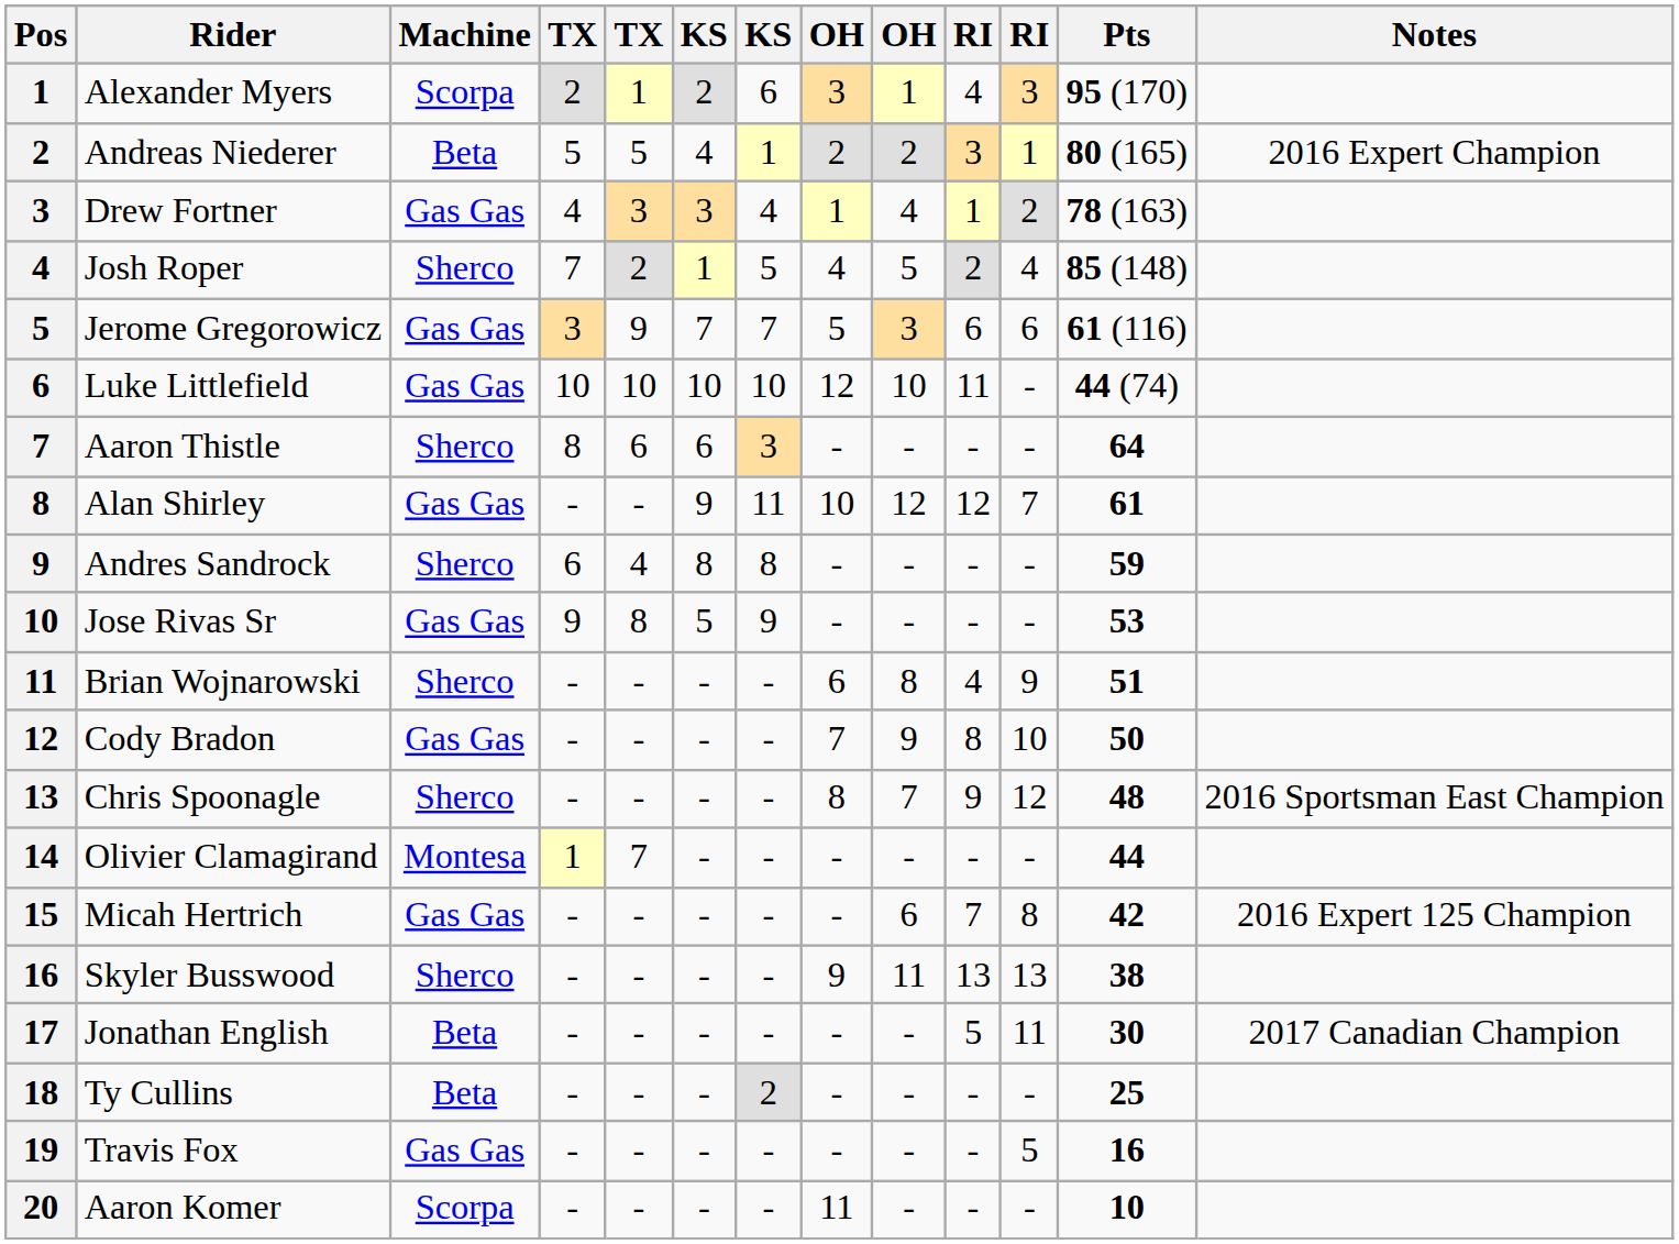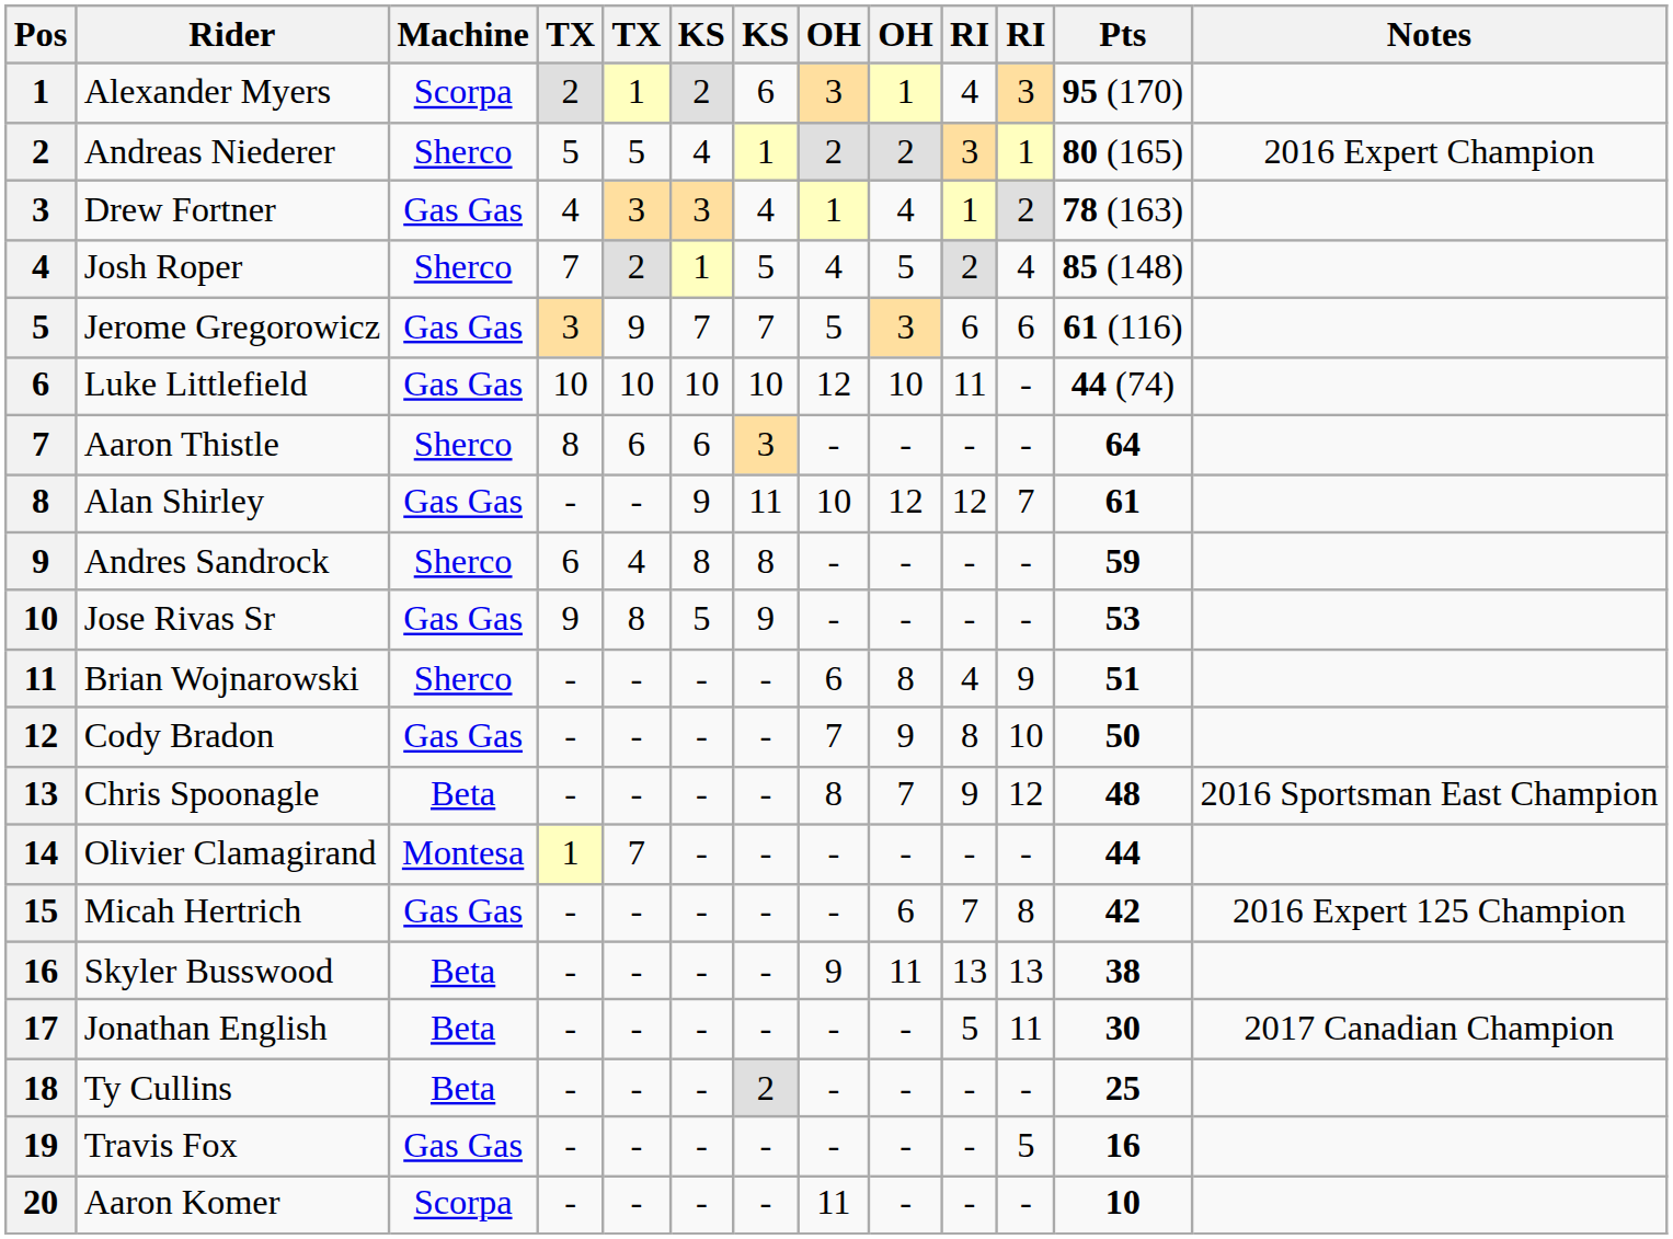 <table class="wikitable" style="font-size: 85%; text-align:center">
 <tr valign="top">
 <th valign="middle">Pos</th>
 <th valign="middle">Rider</th>
 <th valign="middle">Machine</th>
 <th>TX<br></th>
 <th>TX<br></th>
 <th>KS<br></th>
 <th>KS<br></th>
 <th>OH<br></th>
 <th>OH<br></th>
 <th>RI<br></th>
 <th>RI<br></th>
 <th valign="middle">Pts</th>
 <th>Notes</th>
 </tr>
 <tr>
 <th>1</th>
 <td align="left"> Alexander Myers</td>
 <td><a href='#'>Scorpa</a></td>
 <td style="background:#dfdfdf;">2</td>
 <td style="background:#ffffbf;">1</td>
 <td style="background:#dfdfdf;">2</td>
 <td>6</td>
 <td style="background:#ffdf9f;">3</td>
 <td style="background:#ffffbf;">1</td>
 <td>4</td>
 <td style="background:#ffdf9f;">3</td>
 <td><strong>95</strong> (170)</td>
 <td></td>
 </tr>
 <tr>
 <th>2</th>
 <td align="left"> Andreas Niederer</td>
-<td><a href='#'>Beta</a></td>
+<td><a href='#'>Sherco</a></td>
 <td>5</td>
 <td>5</td>
 <td>4</td>
 <td style="background:#ffffbf;">1</td>
 <td style="background:#dfdfdf;">2</td>
 <td style="background:#dfdfdf;">2</td>
 <td style="background:#ffdf9f;">3</td>
 <td style="background:#ffffbf;">1</td>
 <td><strong>80</strong> (165)</td>
 <td>2016 Expert Champion </td>
 </tr>
 <tr>
 <th>3</th>
 <td align="left"> Drew Fortner</td>
 <td><a href='#'>Gas Gas</a></td>
 <td>4</td>
 <td style="background:#ffdf9f;">3</td>
 <td style="background:#ffdf9f;">3</td>
 <td>4</td>
 <td style="background:#ffffbf;">1</td>
 <td>4</td>
 <td style="background:#ffffbf;">1</td>
 <td style="background:#dfdfdf;">2</td>
 <td><strong>78</strong> (163)</td>
 <td></td>
 </tr>
 <tr>
 <th>4</th>
 <td align="left"> Josh Roper</td>
 <td><a href='#'>Sherco</a></td>
 <td>7</td>
 <td style="background:#dfdfdf;">2</td>
 <td style="background:#ffffbf;">1</td>
 <td>5</td>
 <td>4</td>
 <td>5</td>
 <td style="background:#dfdfdf;">2</td>
 <td>4</td>
 <td><strong>85</strong> (148)</td>
 <td></td>
 </tr>
 <tr>
 <th>5</th>
 <td align="left"> Jerome Gregorowicz</td>
 <td><a href='#'>Gas Gas</a></td>
 <td style="background:#ffdf9f;">3</td>
 <td>9</td>
 <td>7</td>
 <td>7</td>
 <td>5</td>
 <td style="background:#ffdf9f;">3</td>
 <td>6</td>
 <td>6</td>
 <td><strong>61</strong> (116)</td>
 <td></td>
 </tr>
 <tr>
 <th>6</th>
 <td align="left"> Luke Littlefield</td>
 <td><a href='#'>Gas Gas</a></td>
 <td>10</td>
 <td>10</td>
 <td>10</td>
 <td>10</td>
 <td>12</td>
 <td>10</td>
 <td>11</td>
 <td>-</td>
 <td><strong>44</strong> (74)</td>
 <td></td>
 </tr>
 <tr>
 <th>7</th>
 <td align="left"> Aaron Thistle</td>
 <td><a href='#'>Sherco</a></td>
 <td>8</td>
 <td>6</td>
 <td>6</td>
 <td style="background:#ffdf9f;">3</td>
 <td>-</td>
 <td>-</td>
 <td>-</td>
 <td>-</td>
 <td><strong>64</strong></td>
 <td></td>
 </tr>
 <tr>
 <th>8</th>
 <td align="left"> Alan Shirley</td>
 <td><a href='#'>Gas Gas</a></td>
 <td>-</td>
 <td>-</td>
 <td>9</td>
 <td>11</td>
 <td>10</td>
 <td>12</td>
 <td>12</td>
 <td>7</td>
 <td><strong>61</strong></td>
 <td></td>
 </tr>
 <tr>
 <th>9</th>
 <td align="left"> Andres Sandrock</td>
 <td><a href='#'>Sherco</a></td>
 <td>6</td>
 <td>4</td>
 <td>8</td>
 <td>8</td>
 <td>-</td>
 <td>-</td>
 <td>-</td>
 <td>-</td>
 <td><strong>59</strong></td>
 <td></td>
 </tr>
 <tr>
 <th>10</th>
 <td align="left"> Jose Rivas Sr</td>
 <td><a href='#'>Gas Gas</a></td>
 <td>9</td>
 <td>8</td>
 <td>5</td>
 <td>9</td>
 <td>-</td>
 <td>-</td>
 <td>-</td>
 <td>-</td>
 <td><strong>53</strong></td>
 <td></td>
 </tr>
 <tr>
 <th>11</th>
 <td align="left"> Brian Wojnarowski</td>
 <td><a href='#'>Sherco</a></td>
 <td>-</td>
 <td>-</td>
 <td>-</td>
 <td>-</td>
 <td>6</td>
 <td>8</td>
 <td>4</td>
 <td>9</td>
 <td><strong>51</strong></td>
 <td></td>
 </tr>
 <tr>
 <th>12</th>
 <td align="left"> Cody Bradon</td>
 <td><a href='#'>Gas Gas</a></td>
 <td>-</td>
 <td>-</td>
 <td>-</td>
 <td>-</td>
 <td>7</td>
 <td>9</td>
 <td>8</td>
 <td>10</td>
 <td><strong>50</strong></td>
 <td></td>
 </tr>
 <tr>
 <th>13</th>
 <td align="left"> Chris Spoonagle</td>
-<td><a href='#'>Sherco</a></td>
+<td><a href='#'>Beta</a></td>
 <td>-</td>
 <td>-</td>
 <td>-</td>
 <td>-</td>
 <td>8</td>
 <td>7</td>
 <td>9</td>
 <td>12</td>
 <td><strong>48</strong></td>
 <td>2016 Sportsman East Champion </td>
 </tr>
 <tr>
 <th>14</th>
 <td align="left"> Olivier Clamagirand</td>
 <td><a href='#'>Montesa</a></td>
 <td style="background:#ffffbf;">1</td>
 <td>7</td>
 <td>-</td>
 <td>-</td>
 <td>-</td>
 <td>-</td>
 <td>-</td>
 <td>-</td>
 <td><strong>44</strong></td>
 <td></td>
 </tr>
 <tr>
 <th>15</th>
 <td align="left"> Micah Hertrich</td>
 <td><a href='#'>Gas Gas</a></td>
 <td>-</td>
 <td>-</td>
 <td>-</td>
 <td>-</td>
 <td>-</td>
 <td>6</td>
 <td>7</td>
 <td>8</td>
 <td><strong>42</strong></td>
 <td>2016 Expert 125 Champion </td>
 </tr>
 <tr>
 <th>16</th>
 <td align="left"> Skyler Busswood</td>
-<td><a href='#'>Sherco</a></td>
+<td><a href='#'>Beta</a></td>
 <td>-</td>
 <td>-</td>
 <td>-</td>
 <td>-</td>
 <td>9</td>
 <td>11</td>
 <td>13</td>
 <td>13</td>
 <td><strong>38</strong></td>
 <td></td>
 </tr>
 <tr>
 <th>17</th>
 <td align="left"> Jonathan English</td>
 <td><a href='#'>Beta</a></td>
 <td>-</td>
 <td>-</td>
 <td>-</td>
 <td>-</td>
 <td>-</td>
 <td>-</td>
 <td>5</td>
 <td>11</td>
 <td><strong>30</strong></td>
 <td>2017 Canadian Champion </td>
 </tr>
 <tr>
 <th>18</th>
 <td align="left"> Ty Cullins</td>
 <td><a href='#'>Beta</a></td>
 <td>-</td>
 <td>-</td>
 <td>-</td>
 <td style="background:#dfdfdf;">2</td>
 <td>-</td>
 <td>-</td>
 <td>-</td>
 <td>-</td>
 <td><strong>25</strong></td>
 <td></td>
 </tr>
 <tr>
 <th>19</th>
 <td align="left"> Travis Fox</td>
 <td><a href='#'>Gas Gas</a></td>
 <td>-</td>
 <td>-</td>
 <td>-</td>
 <td>-</td>
 <td>-</td>
 <td>-</td>
 <td>-</td>
 <td>5</td>
 <td><strong>16</strong></td>
 <td></td>
 </tr>
 <tr>
 <th>20</th>
 <td align="left"> Aaron Komer</td>
 <td><a href='#'>Scorpa</a></td>
 <td>-</td>
 <td>-</td>
 <td>-</td>
 <td>-</td>
 <td>11</td>
 <td>-</td>
 <td>-</td>
 <td>-</td>
 <td><strong>10</strong></td>
 <td></td>
 </tr>
 </table>
